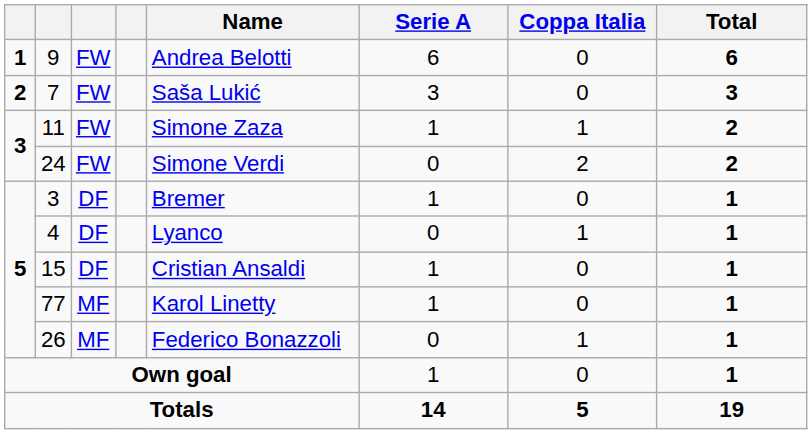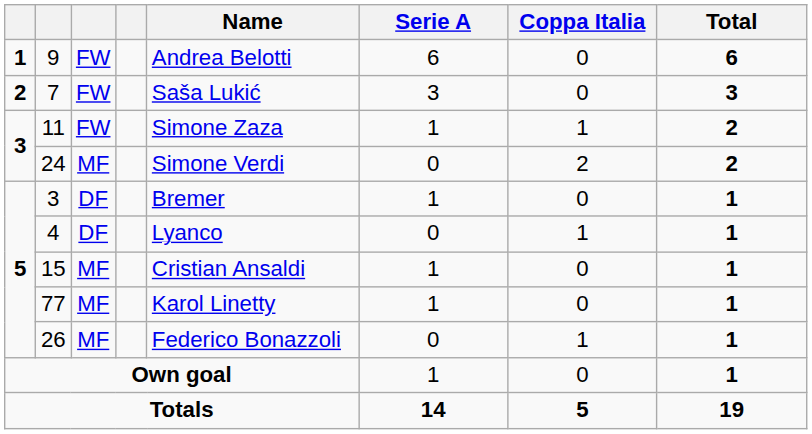 <table class="wikitable" style="text-align:center">
 <tr>
 <th width=15></th>
 <th width=15></th>
 <th width=15></th>
 <th width=15></th>
 <th width=145>Name</th>
 <th width=100><a href='#'>Serie A</a></th>
 <th width=100><a href='#'>Coppa Italia</a></th>
 <th width=100>Total</th>
 </tr>
 <tr>
 <td><strong>1</strong></td>
 <td>9</td>
 <td><a href='#'>FW</a></td>
 <td></td>
 <td align=left><a href='#'>Andrea Belotti</a></td>
 <td>6</td>
 <td>0</td>
 <td><strong>6</strong></td>
 </tr>
 <tr>
 <td><strong>2</strong></td>
 <td>7</td>
 <td><a href='#'>FW</a></td>
 <td></td>
 <td align=left><a href='#'>Saša Lukić</a></td>
 <td>3</td>
 <td>0</td>
 <td><strong>3</strong></td>
 </tr>
 <tr>
 <td rowspan=2><strong>3</strong></td>
 <td>11</td>
 <td><a href='#'>FW</a></td>
 <td></td>
 <td align=left><a href='#'>Simone Zaza</a></td>
 <td>1</td>
 <td>1</td>
 <td><strong>2</strong></td>
 </tr>
 <tr>
 <td>24</td>
-<td><a href='#'>FW</a></td>
+<td><a href='#'>MF</a></td>
 <td></td>
 <td align=left><a href='#'>Simone Verdi</a></td>
 <td>0</td>
 <td>2</td>
 <td><strong>2</strong></td>
 </tr>
 <tr>
 <td rowspan=5><strong>5</strong></td>
 <td>3</td>
 <td><a href='#'>DF</a></td>
 <td></td>
 <td align=left><a href='#'>Bremer</a></td>
 <td>1</td>
 <td>0</td>
 <td><strong>1</strong></td>
 </tr>
 <tr>
 <td>4</td>
 <td><a href='#'>DF</a></td>
 <td></td>
 <td align=left><a href='#'>Lyanco</a></td>
 <td>0</td>
 <td>1</td>
 <td><strong>1</strong></td>
 </tr>
 <tr>
 <td>15</td>
-<td><a href='#'>DF</a></td>
+<td><a href='#'>MF</a></td>
 <td></td>
 <td align=left><a href='#'>Cristian Ansaldi</a></td>
 <td>1</td>
 <td>0</td>
 <td><strong>1</strong></td>
 </tr>
 <tr>
 <td>77</td>
 <td><a href='#'>MF</a></td>
 <td></td>
 <td align=left><a href='#'>Karol Linetty</a></td>
 <td>1</td>
 <td>0</td>
 <td><strong>1</strong></td>
 </tr>
 <tr>
 <td>26</td>
 <td><a href='#'>MF</a></td>
 <td></td>
 <td align=left><a href='#'>Federico Bonazzoli</a></td>
 <td>0</td>
 <td>1</td>
 <td><strong>1</strong></td>
 </tr>
 <tr>
 <td colspan=5><strong>Own goal</strong></td>
 <td>1</td>
 <td>0</td>
 <td><strong>1</strong></td>
 </tr>
 <tr>
 <td colspan=5><strong>Totals</strong></td>
 <td><strong>14</strong></td>
 <td><strong>5</strong></td>
 <td><strong>19</strong></td>
 </tr>
 </table>
